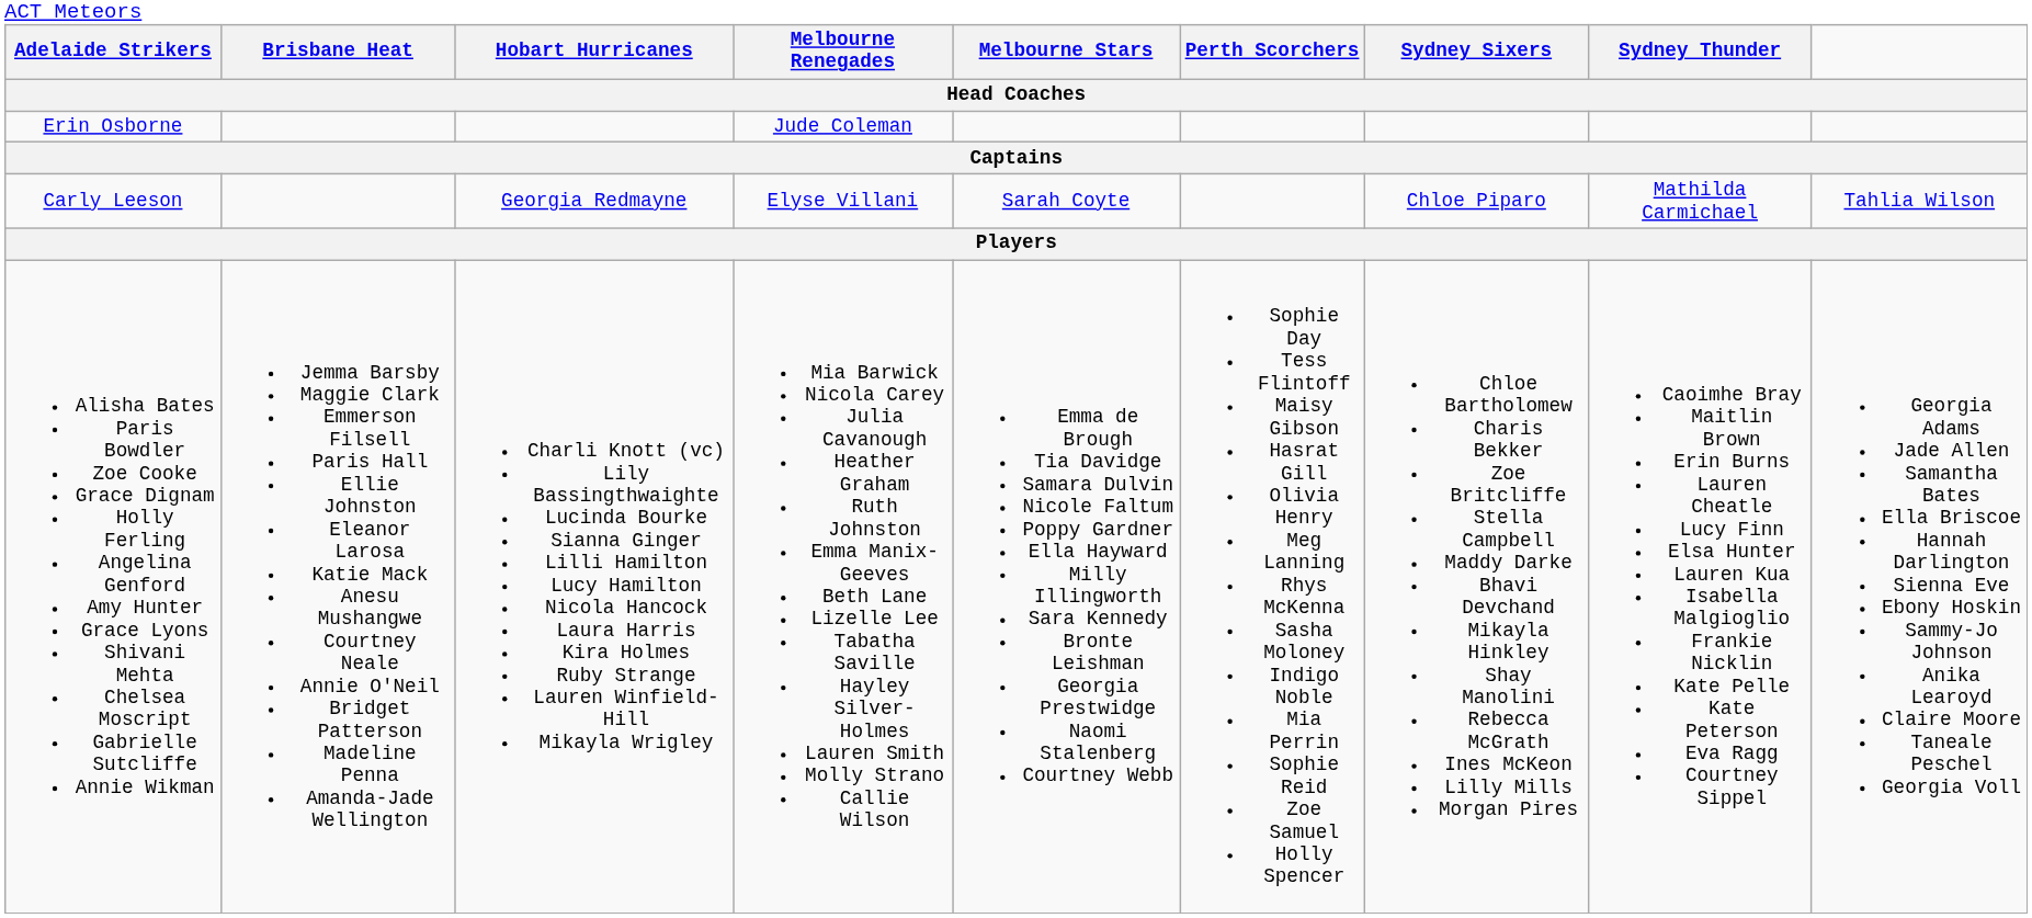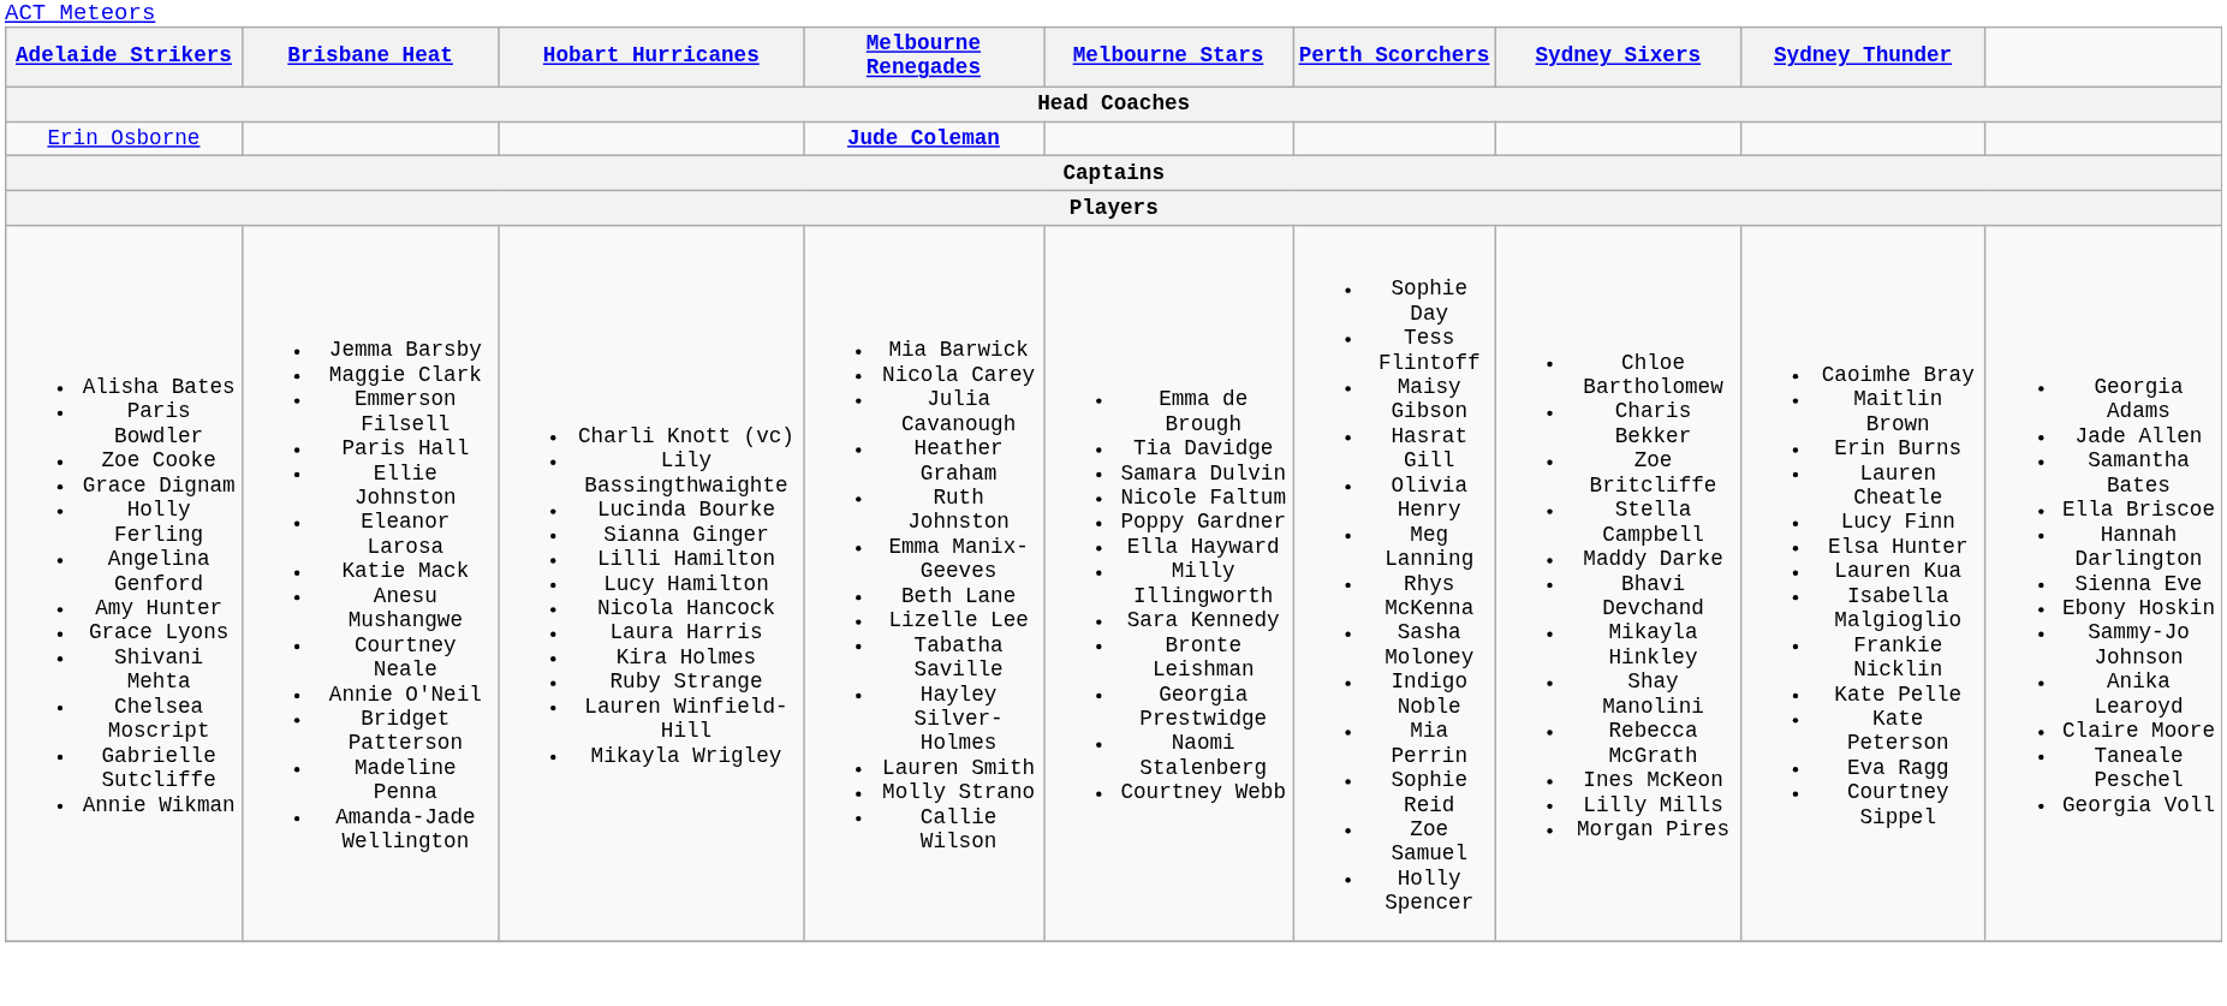 <table class="wikitable"style="text-align:center;margin:auto;font-size:93%;>
 <tr>
 <th><a href='#'>ACT Meteors</a></th>
 <th><a href='#'>Adelaide Strikers</a></th>
 <th><a href='#'>Brisbane Heat</a></th>
 <th><a href='#'>Hobart Hurricanes</a></th>
 <th><a href='#'>Melbourne Renegades</a></th>
 <th><a href='#'>Melbourne Stars</a></th>
 <th><a href='#'>Perth Scorchers</a></th>
 <th><a href='#'>Sydney Sixers</a></th>
 <th><a href='#'>Sydney Thunder</a></th>
 </tr>
 <tr class="sortbottom">
 <th style="text-align: center" colspan=9><strong>Head Coaches</strong></th>
 </tr>
 <tr>
 <td><a href='#'>Erin Osborne</a></td>
 <td></td>
 <td></td>
-<td><a href='#'>Jude Coleman</a></td>
+<td><strong><a href='#'>Jude Coleman</a></strong></td>
 <td></td>
 <td></td>
 <td></td>
 <td></td>
 <td></td>
 </tr>
 <tr class="sortbottom">
 <th style="text-align: center" colspan=9><strong>Captains</strong></th>
-</tr>
-<tr>
-<td><a href='#'>Carly Leeson</a></td>
-<td></td>
-<td><a href='#'>Georgia Redmayne</a></td>
-<td><a href='#'>Elyse Villani</a></td>
-<td><a href='#'>Sarah Coyte</a></td>
-<td></td>
-<td><a href='#'>Chloe Piparo</a></td>
-<td><a href='#'>Mathilda Carmichael</a></td>
-<td><a href='#'>Tahlia Wilson</a></td>
 </tr>
 <tr class="sortbottom">
 <th style="text-align: center" colspan=9><strong>Players</strong></th>
 </tr>
 <tr>
 <td><br><ul><li>Alisha Bates</li><li>Paris Bowdler</li><li>Zoe Cooke</li><li>Grace Dignam</li><li>Holly Ferling</li><li>Angelina Genford</li><li>Amy Hunter</li><li>Grace Lyons</li><li>Shivani Mehta</li><li>Chelsea Moscript</li><li>Gabrielle Sutcliffe</li><li>Annie Wikman</li></ul></td>
 <td><br><ul><li>Jemma Barsby</li><li>Maggie Clark</li><li>Emmerson Filsell</li><li>Paris Hall</li><li>Ellie Johnston</li><li>Eleanor Larosa</li><li>Katie Mack</li><li>Anesu Mushangwe</li><li>Courtney Neale</li><li>Annie O'Neil</li><li>Bridget Patterson</li><li>Madeline Penna</li><li>Amanda-Jade Wellington</li></ul></td>
 <td><br><ul><li>Charli Knott (vc)</li><li>Lily Bassingthwaighte</li><li>Lucinda Bourke</li><li>Sianna Ginger</li><li>Lilli Hamilton</li><li>Lucy Hamilton</li><li>Nicola Hancock</li><li>Laura Harris</li><li>Kira Holmes</li><li>Ruby Strange</li><li>Lauren Winfield-Hill</li><li>Mikayla Wrigley</li></ul></td>
 <td><br><ul><li>Mia Barwick</li><li>Nicola Carey</li><li>Julia Cavanough</li><li>Heather Graham</li><li>Ruth Johnston</li><li>Emma Manix-Geeves</li><li>Beth Lane</li><li>Lizelle Lee</li><li>Tabatha Saville</li><li>Hayley Silver-Holmes</li><li>Lauren Smith</li><li>Molly Strano</li><li>Callie Wilson</li></ul></td>
 <td><br><ul><li>Emma de Brough</li><li>Tia Davidge</li><li>Samara Dulvin</li><li>Nicole Faltum</li><li>Poppy Gardner</li><li>Ella Hayward</li><li>Milly Illingworth</li><li>Sara Kennedy</li><li>Bronte Leishman</li><li>Georgia Prestwidge</li><li>Naomi Stalenberg</li><li>Courtney Webb</li></ul></td>
 <td><br><ul><li>Sophie Day</li><li>Tess Flintoff</li><li>Maisy Gibson</li><li>Hasrat Gill</li><li>Olivia Henry</li><li>Meg Lanning</li><li>Rhys McKenna</li><li>Sasha Moloney</li><li>Indigo Noble</li><li>Mia Perrin</li><li>Sophie Reid</li><li>Zoe Samuel</li><li>Holly Spencer</li></ul></td>
 <td><br><ul><li>Chloe Bartholomew</li><li>Charis Bekker</li><li>Zoe Britcliffe</li><li>Stella Campbell</li><li>Maddy Darke</li><li>Bhavi Devchand</li><li>Mikayla Hinkley</li><li>Shay Manolini</li><li>Rebecca McGrath</li><li>Ines McKeon</li><li>Lilly Mills</li><li>Morgan Pires</li></ul></td>
 <td><br><ul><li>Caoimhe Bray</li><li>Maitlin Brown</li><li>Erin Burns</li><li>Lauren Cheatle</li><li>Lucy Finn</li><li>Elsa Hunter</li><li>Lauren Kua</li><li>Isabella Malgioglio</li><li>Frankie Nicklin</li><li>Kate Pelle</li><li>Kate Peterson</li><li>Eva Ragg</li><li>Courtney Sippel</li></ul></td>
 <td><br><ul><li>Georgia Adams</li><li>Jade Allen</li><li>Samantha Bates</li><li>Ella Briscoe</li><li>Hannah Darlington</li><li>Sienna Eve</li><li>Ebony Hoskin</li><li>Sammy-Jo Johnson</li><li>Anika Learoyd</li><li>Claire Moore</li><li>Taneale Peschel</li><li>Georgia Voll</li></ul></td>
 </tr>
 <tr>
 </tr>
 </table>
